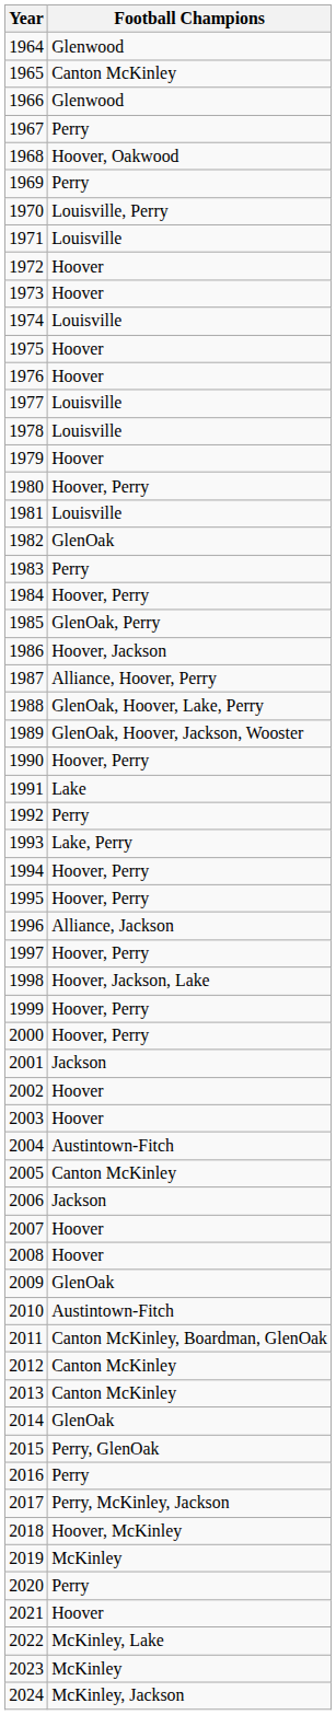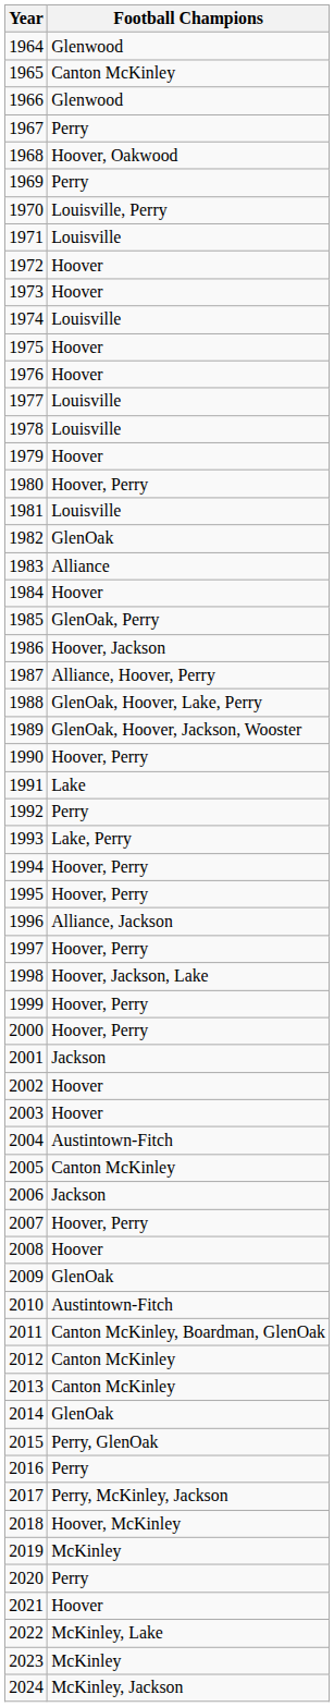 <table class="wikitable">
 <tr>
 <th>Year</th>
 <th>Football Champions</th>
 </tr>
 <tr>
 <td>1964</td>
 <td>Glenwood</td>
 </tr>
 <tr>
 <td>1965</td>
 <td>Canton McKinley</td>
 </tr>
 <tr>
 <td>1966</td>
 <td>Glenwood</td>
 </tr>
 <tr>
 <td>1967</td>
 <td>Perry</td>
 </tr>
 <tr>
 <td>1968</td>
 <td>Hoover, Oakwood</td>
 </tr>
 <tr>
 <td>1969</td>
 <td>Perry</td>
 </tr>
 <tr>
 <td>1970</td>
 <td>Louisville, Perry</td>
 </tr>
 <tr>
 <td>1971</td>
 <td>Louisville</td>
 </tr>
 <tr>
 <td>1972</td>
 <td>Hoover</td>
 </tr>
 <tr>
 <td>1973</td>
 <td>Hoover</td>
 </tr>
 <tr>
 <td>1974</td>
 <td>Louisville</td>
 </tr>
 <tr>
 <td>1975</td>
 <td>Hoover</td>
 </tr>
 <tr>
 <td>1976</td>
 <td>Hoover</td>
 </tr>
 <tr>
 <td>1977</td>
 <td>Louisville</td>
 </tr>
 <tr>
 <td>1978</td>
 <td>Louisville</td>
 </tr>
 <tr>
 <td>1979</td>
 <td>Hoover</td>
 </tr>
 <tr>
 <td>1980</td>
 <td>Hoover, Perry</td>
 </tr>
 <tr>
 <td>1981</td>
 <td>Louisville</td>
 </tr>
 <tr>
 <td>1982</td>
 <td>GlenOak</td>
 </tr>
 <tr>
 <td>1983</td>
-<td>Perry</td>
+<td>Alliance</td>
 </tr>
 <tr>
 <td>1984</td>
-<td>Hoover, Perry</td>
+<td>Hoover</td>
 </tr>
 <tr>
 <td>1985</td>
 <td>GlenOak, Perry</td>
 </tr>
 <tr>
 <td>1986</td>
 <td>Hoover, Jackson</td>
 </tr>
 <tr>
 <td>1987</td>
 <td>Alliance, Hoover, Perry</td>
 </tr>
 <tr>
 <td>1988</td>
 <td>GlenOak, Hoover, Lake, Perry</td>
 </tr>
 <tr>
 <td>1989</td>
 <td>GlenOak, Hoover, Jackson, Wooster</td>
 </tr>
 <tr>
 <td>1990</td>
 <td>Hoover, Perry</td>
 </tr>
 <tr>
 <td>1991</td>
 <td>Lake</td>
 </tr>
 <tr>
 <td>1992</td>
 <td>Perry</td>
 </tr>
 <tr>
 <td>1993</td>
 <td>Lake, Perry</td>
 </tr>
 <tr>
 <td>1994</td>
 <td>Hoover, Perry</td>
 </tr>
 <tr>
 <td>1995</td>
 <td>Hoover, Perry</td>
 </tr>
 <tr>
 <td>1996</td>
 <td>Alliance, Jackson</td>
 </tr>
 <tr>
 <td>1997</td>
 <td>Hoover, Perry</td>
 </tr>
 <tr>
 <td>1998</td>
 <td>Hoover, Jackson, Lake</td>
 </tr>
 <tr>
 <td>1999</td>
 <td>Hoover, Perry</td>
 </tr>
 <tr>
 <td>2000</td>
 <td>Hoover, Perry</td>
 </tr>
 <tr>
 <td>2001</td>
 <td>Jackson</td>
 </tr>
 <tr>
 <td>2002</td>
 <td>Hoover</td>
 </tr>
 <tr>
 <td>2003</td>
 <td>Hoover</td>
 </tr>
 <tr>
 <td>2004</td>
 <td>Austintown-Fitch</td>
 </tr>
 <tr>
 <td>2005</td>
 <td>Canton McKinley</td>
 </tr>
 <tr>
 <td>2006</td>
 <td>Jackson</td>
 </tr>
 <tr>
 <td>2007</td>
-<td>Hoover</td>
+<td>Hoover, Perry</td>
 </tr>
 <tr>
 <td>2008</td>
 <td>Hoover</td>
 </tr>
 <tr>
 <td>2009</td>
 <td>GlenOak</td>
 </tr>
 <tr>
 <td>2010</td>
 <td>Austintown-Fitch</td>
 </tr>
 <tr>
 <td>2011</td>
 <td>Canton McKinley, Boardman, GlenOak</td>
 </tr>
 <tr>
 <td>2012</td>
 <td>Canton McKinley</td>
 </tr>
 <tr>
 <td>2013</td>
 <td>Canton McKinley</td>
 </tr>
 <tr>
 <td>2014</td>
 <td>GlenOak</td>
 </tr>
 <tr>
 <td>2015</td>
 <td>Perry, GlenOak</td>
 </tr>
 <tr>
 <td>2016</td>
 <td>Perry</td>
 </tr>
 <tr>
 <td>2017</td>
 <td>Perry, McKinley, Jackson</td>
 </tr>
 <tr>
 <td>2018</td>
 <td>Hoover, McKinley</td>
 </tr>
 <tr>
 <td>2019</td>
 <td>McKinley</td>
 </tr>
 <tr>
 <td>2020</td>
 <td>Perry</td>
 </tr>
 <tr>
 <td>2021</td>
 <td>Hoover</td>
 </tr>
 <tr>
 <td>2022</td>
 <td>McKinley, Lake</td>
 </tr>
 <tr>
 <td>2023</td>
 <td>McKinley</td>
 </tr>
 <tr>
 <td>2024</td>
 <td>McKinley, Jackson</td>
 </tr>
 </table>
